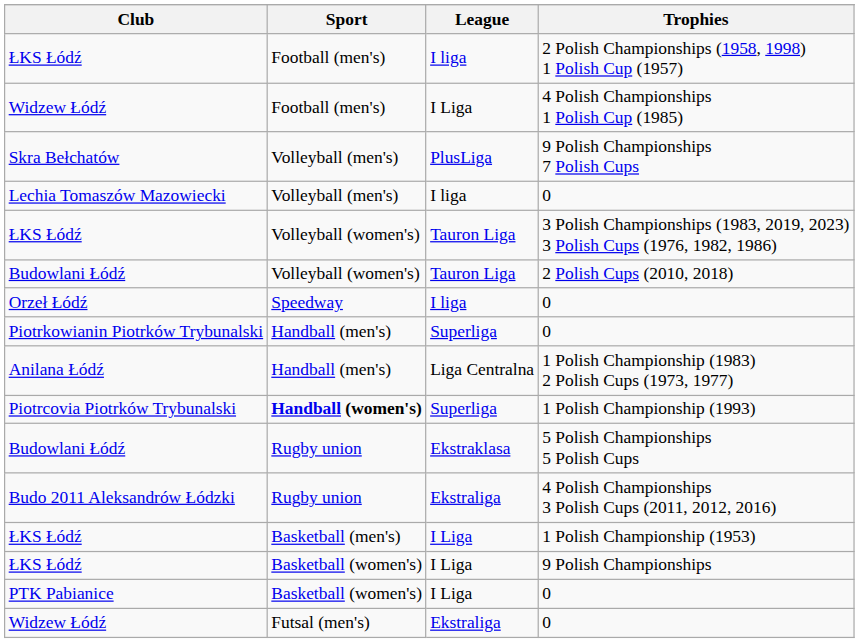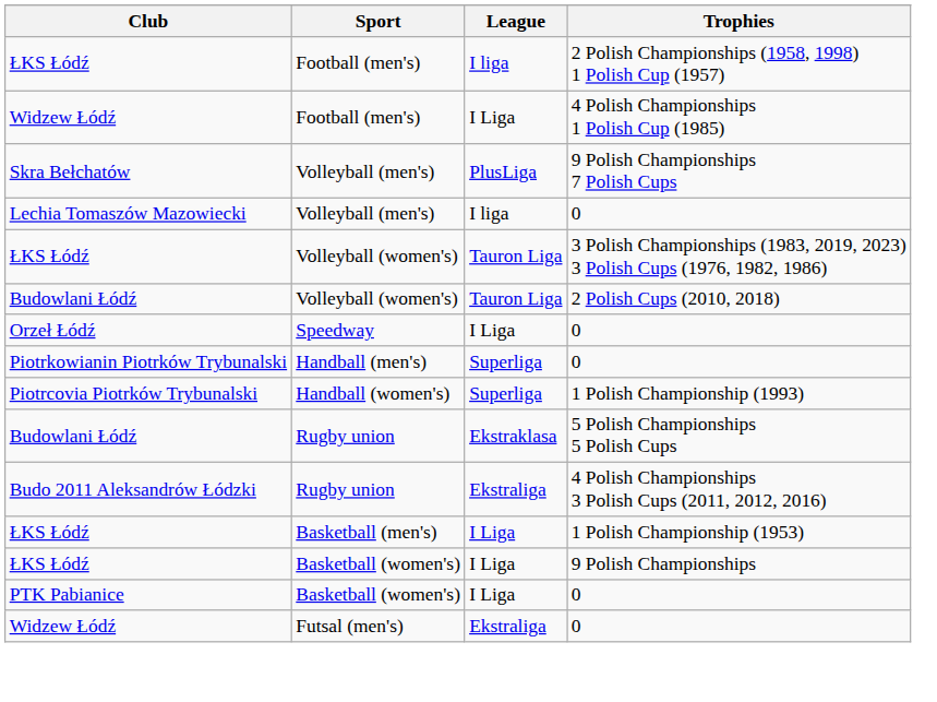 <table class="wikitable sortable" style="font-size:90%">
 <tr>
 </tr>
 <tr>
 <th>Club</th>
 <th>Sport</th>
 <th>League</th>
 <th>Trophies</th>
 </tr>
 <tr>
 <td><a href='#'>ŁKS Łódź</a></td>
 <td>Football (men's)</td>
 <td><a href='#'>I liga</a></td>
 <td>2 Polish Championships (<a href='#'>1958</a>, <a href='#'>1998</a>)<br>1 <a href='#'>Polish Cup</a> (1957)</td>
 </tr>
 <tr>
 <td><a href='#'>Widzew Łódź</a></td>
 <td>Football (men's)</td>
 <td>I Liga</td>
 <td>4 Polish Championships<br>1 <a href='#'>Polish Cup</a> (1985)</td>
 </tr>
 <tr>
 <td><a href='#'>Skra Bełchatów</a></td>
 <td>Volleyball (men's)</td>
 <td><a href='#'>PlusLiga</a></td>
 <td>9 Polish Championships<br>7 <a href='#'>Polish Cups</a></td>
 </tr>
 <tr>
 <td><a href='#'>Lechia Tomaszów Mazowiecki</a></td>
 <td>Volleyball (men's)</td>
 <td>I liga</td>
 <td>0</td>
 </tr>
 <tr>
 <td><a href='#'>ŁKS Łódź</a></td>
 <td>Volleyball (women's)</td>
 <td><a href='#'>Tauron Liga</a></td>
 <td>3 Polish Championships (1983, 2019, 2023)<br>3 <a href='#'>Polish Cups</a> (1976, 1982, 1986)</td>
 </tr>
 <tr>
 <td><a href='#'>Budowlani Łódź</a></td>
 <td>Volleyball (women's)</td>
 <td><a href='#'>Tauron Liga</a></td>
 <td>2 <a href='#'>Polish Cups</a> (2010, 2018)</td>
 </tr>
 <tr>
 <td><a href='#'>Orzeł Łódź</a></td>
 <td><a href='#'>Speedway</a></td>
-<td><a href='#'>I liga</a></td>
+<td>I Liga</td>
 <td>0</td>
 </tr>
 <tr>
 <td><a href='#'>Piotrkowianin Piotrków Trybunalski</a></td>
 <td><a href='#'>Handball</a> (men's)</td>
 <td><a href='#'>Superliga</a></td>
 <td>0</td>
 </tr>
 <tr>
-<td><a href='#'>Anilana Łódź</a></td>
-<td><a href='#'>Handball</a> (men's)</td>
-<td>Liga Centralna</td>
-<td>1 Polish Championship (1983)<br>2 Polish Cups (1973, 1977)</td>
-</tr>
-<tr>
 <td><a href='#'>Piotrcovia Piotrków Trybunalski</a></td>
-<td><strong><a href='#'>Handball</a> (women's)</strong></td>
+<td><a href='#'>Handball</a> (women's)</td>
 <td><a href='#'>Superliga</a></td>
 <td>1 Polish Championship (1993)</td>
 </tr>
 <tr>
 <td><a href='#'>Budowlani Łódź</a></td>
 <td><a href='#'>Rugby union</a></td>
 <td><a href='#'>Ekstraklasa</a></td>
 <td>5 Polish Championships<br>5 Polish Cups</td>
 </tr>
 <tr>
 <td><a href='#'>Budo 2011 Aleksandrów Łódzki</a></td>
 <td><a href='#'>Rugby union</a></td>
 <td><a href='#'>Ekstraliga</a></td>
 <td>4 Polish Championships<br>3 Polish Cups (2011, 2012, 2016)</td>
 </tr>
 <tr>
 <td><a href='#'>ŁKS Łódź</a></td>
 <td><a href='#'>Basketball</a> (men's)</td>
 <td><a href='#'>I Liga</a></td>
 <td>1 Polish Championship (1953)</td>
 </tr>
 <tr>
 <td><a href='#'>ŁKS Łódź</a></td>
 <td><a href='#'>Basketball</a> (women's)</td>
 <td>I Liga</td>
 <td>9 Polish Championships</td>
 </tr>
 <tr>
 <td><a href='#'>PTK Pabianice</a></td>
 <td><a href='#'>Basketball</a> (women's)</td>
 <td>I Liga</td>
 <td>0</td>
 </tr>
 <tr>
 <td><a href='#'>Widzew Łódź</a></td>
 <td>Futsal (men's)</td>
 <td><a href='#'>Ekstraliga</a></td>
 <td>0</td>
 </tr>
 </table>
